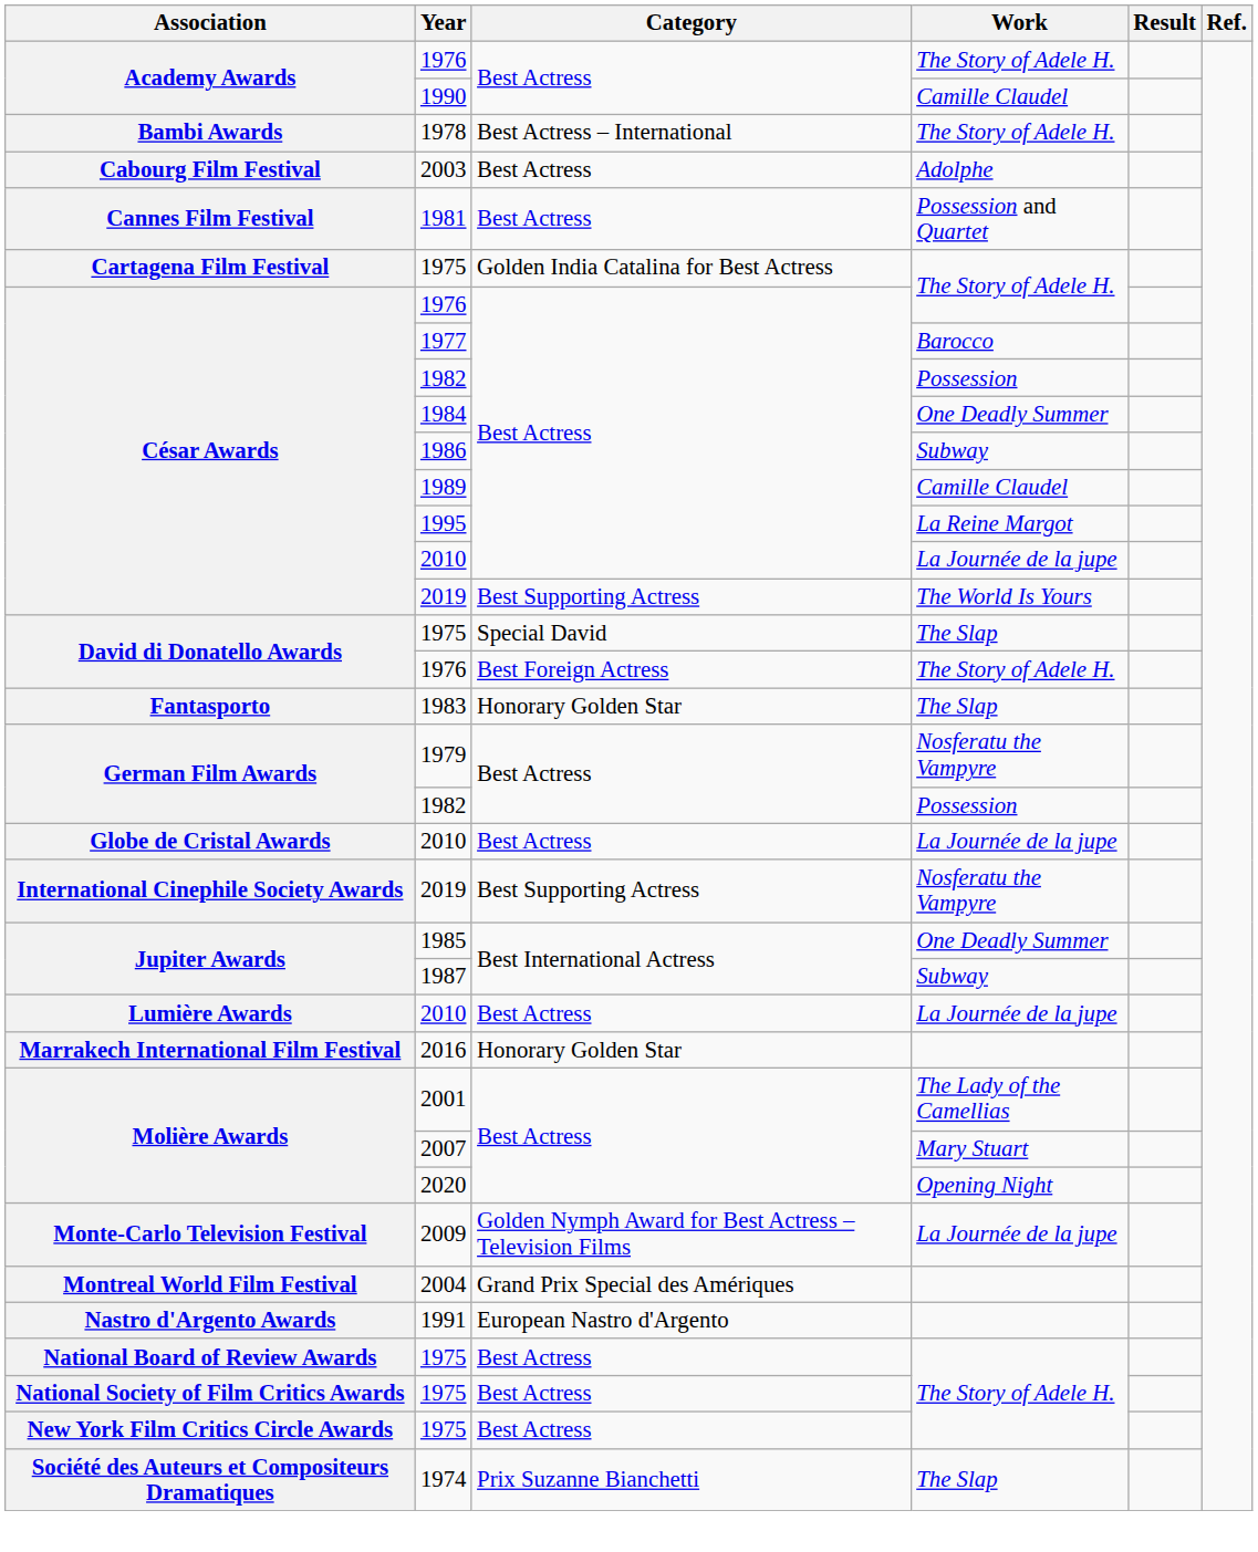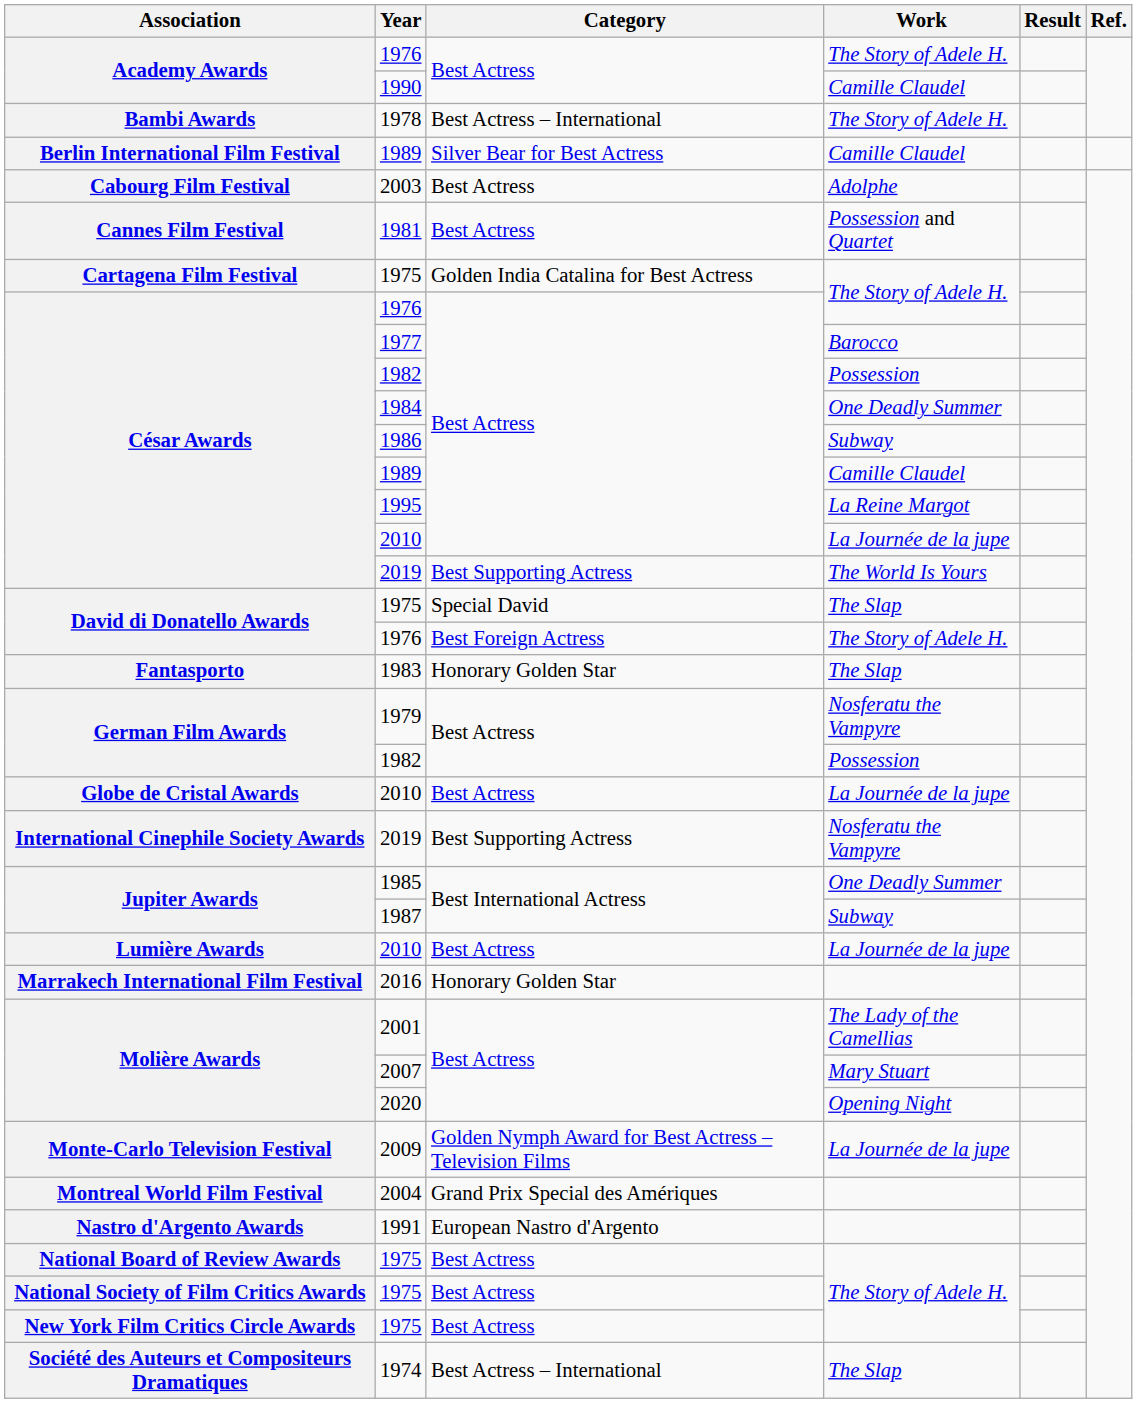 <table class="wikitable sortable">
 <tr>
 <th>Association</th>
 <th>Year</th>
 <th>Category</th>
 <th>Work</th>
 <th>Result</th>
 <th>Ref.</th>
 </tr>
 <tr>
 <th rowspan="2" scope="row" style="text-align:center;"><a href='#'>Academy Awards</a></th>
 <td style="text-align:center;"><a href='#'>1976</a></td>
 <td rowspan="2"><a href='#'>Best Actress</a></td>
 <td><em><a href='#'>The Story of Adele H.</a></em></td>
 <td></td>
 </tr>
 <tr>
 <td style="text-align:center;"><a href='#'>1990</a></td>
 <td><em><a href='#'>Camille Claudel</a></em></td>
 <td></td>
 </tr>
 <tr>
 <th scope="row" style="text-align:center;"><a href='#'>Bambi Awards</a></th>
 <td style="text-align:center;">1978</td>
 <td>Best Actress – International</td>
 <td><em><a href='#'>The Story of Adele H.</a></em></td>
 <td></td>
+</tr>
+<tr>
+<th scope="row" style="text-align:center;"><a href='#'>Berlin International Film Festival</a></th>
+<td style="text-align:center;"><a href='#'>1989</a></td>
+<td><a href='#'>Silver Bear for Best Actress</a></td>
+<td><em><a href='#'>Camille Claudel</a></em></td>
+<td></td>
+<td style="text-align:center;"></td>
 </tr>
 <tr>
 <th scope="row" style="text-align:center;"><a href='#'>Cabourg Film Festival</a></th>
 <td style="text-align:center;">2003</td>
 <td>Best Actress</td>
 <td><em><a href='#'>Adolphe</a></em></td>
 <td></td>
 </tr>
 <tr>
 <th scope="row" style="text-align:center;"><a href='#'>Cannes Film Festival</a></th>
 <td style="text-align:center;"><a href='#'>1981</a></td>
 <td><a href='#'>Best Actress</a></td>
 <td><em><a href='#'>Possession</a></em> and <em><a href='#'>Quartet</a></em></td>
 <td></td>
 </tr>
 <tr>
 <th scope="row" style="text-align:center;"><a href='#'>Cartagena Film Festival</a></th>
 <td style="text-align:center;">1975</td>
 <td>Golden India Catalina for Best Actress</td>
 <td rowspan="2"><em><a href='#'>The Story of Adele H.</a></em></td>
 <td></td>
 </tr>
 <tr>
 <th rowspan="9" scope="row" style="text-align:center;"><a href='#'>César Awards</a></th>
 <td style="text-align:center;"><a href='#'>1976</a></td>
 <td rowspan="8"><a href='#'>Best Actress</a></td>
 <td></td>
 </tr>
 <tr>
 <td style="text-align:center;"><a href='#'>1977</a></td>
 <td><em><a href='#'>Barocco</a></em></td>
 <td></td>
 </tr>
 <tr>
 <td style="text-align:center;"><a href='#'>1982</a></td>
 <td><em><a href='#'>Possession</a></em></td>
 <td></td>
 </tr>
 <tr>
 <td style="text-align:center;"><a href='#'>1984</a></td>
 <td><em><a href='#'>One Deadly Summer</a></em></td>
 <td></td>
 </tr>
 <tr>
 <td style="text-align:center;"><a href='#'>1986</a></td>
 <td><em><a href='#'>Subway</a></em></td>
 <td></td>
 </tr>
 <tr>
 <td style="text-align:center;"><a href='#'>1989</a></td>
 <td><em><a href='#'>Camille Claudel</a></em></td>
 <td></td>
 </tr>
 <tr>
 <td style="text-align:center;"><a href='#'>1995</a></td>
 <td><em><a href='#'>La Reine Margot</a></em></td>
 <td></td>
 </tr>
 <tr>
 <td style="text-align:center;"><a href='#'>2010</a></td>
 <td><em><a href='#'>La Journée de la jupe</a></em></td>
 <td></td>
 </tr>
 <tr>
 <td style="text-align:center;"><a href='#'>2019</a></td>
 <td><a href='#'>Best Supporting Actress</a></td>
 <td><em><a href='#'>The World Is Yours</a></em></td>
 <td></td>
 </tr>
 <tr>
 <th rowspan="2" scope="row" style="text-align:center;"><a href='#'>David di Donatello Awards</a></th>
 <td style="text-align:center;">1975</td>
 <td>Special David</td>
 <td><em><a href='#'>The Slap</a></em></td>
 <td></td>
 </tr>
 <tr>
 <td style="text-align:center;">1976</td>
 <td><a href='#'>Best Foreign Actress</a></td>
 <td><em><a href='#'>The Story of Adele H.</a></em></td>
 <td></td>
 </tr>
 <tr>
 <th scope="row" style="text-align:center;"><a href='#'>Fantasporto</a></th>
 <td style="text-align:center;">1983</td>
 <td>Honorary Golden Star</td>
 <td><em><a href='#'>The Slap</a></em></td>
 <td></td>
 </tr>
 <tr>
 <th rowspan="2" scope="row" style="text-align:center;"><a href='#'>German Film Awards</a></th>
 <td style="text-align:center;">1979</td>
 <td rowspan="2">Best Actress</td>
 <td><em><a href='#'>Nosferatu the Vampyre</a></em></td>
 <td></td>
 </tr>
 <tr>
 <td style="text-align:center;">1982</td>
 <td><em><a href='#'>Possession</a></em></td>
 <td></td>
 </tr>
 <tr>
 <th scope="row" style="text-align:center;"><a href='#'>Globe de Cristal Awards</a></th>
 <td style="text-align:center;">2010</td>
 <td><a href='#'>Best Actress</a></td>
 <td><em><a href='#'>La Journée de la jupe</a></em></td>
 <td></td>
 </tr>
 <tr>
 <th scope="row" style="text-align:center;"><a href='#'>International Cinephile Society Awards</a></th>
 <td style="text-align:center;">2019</td>
 <td>Best Supporting Actress</td>
 <td><em><a href='#'>Nosferatu the Vampyre</a></em></td>
 <td></td>
 </tr>
 <tr>
 <th rowspan="2" scope="row" style="text-align:center;"><a href='#'>Jupiter Awards</a></th>
 <td style="text-align:center;">1985</td>
 <td rowspan="2">Best International Actress</td>
 <td><em><a href='#'>One Deadly Summer</a></em></td>
 <td></td>
 </tr>
 <tr>
 <td style="text-align:center;">1987</td>
 <td><em><a href='#'>Subway</a></em></td>
 <td></td>
 </tr>
 <tr>
 <th scope="row" style="text-align:center;"><a href='#'>Lumière Awards</a></th>
 <td style="text-align:center;"><a href='#'>2010</a></td>
 <td><a href='#'>Best Actress</a></td>
 <td><em><a href='#'>La Journée de la jupe</a></em></td>
 <td></td>
 </tr>
 <tr>
 <th scope="row" style="text-align:center;"><a href='#'>Marrakech International Film Festival</a></th>
 <td style="text-align:center;">2016</td>
 <td>Honorary Golden Star</td>
 <td></td>
 <td></td>
 </tr>
 <tr>
 <th rowspan="3" scope="row" style="text-align:center;"><a href='#'>Molière Awards</a></th>
 <td style="text-align:center;">2001</td>
 <td rowspan="3"><a href='#'>Best Actress</a></td>
 <td><em><a href='#'>The Lady of the Camellias</a></em></td>
 <td></td>
 </tr>
 <tr>
 <td style="text-align:center;">2007</td>
 <td><em><a href='#'>Mary Stuart</a></em></td>
 <td></td>
 </tr>
 <tr>
 <td style="text-align:center;">2020</td>
 <td><em><a href='#'>Opening Night</a></em></td>
 <td></td>
 </tr>
 <tr>
 <th scope="row" style="text-align:center;"><a href='#'>Monte-Carlo Television Festival</a></th>
 <td style="text-align:center;">2009</td>
 <td><a href='#'>Golden Nymph Award for Best Actress – Television Films</a></td>
 <td><em><a href='#'>La Journée de la jupe</a></em></td>
 <td></td>
 </tr>
 <tr>
 <th scope="row" style="text-align:center;"><a href='#'>Montreal World Film Festival</a></th>
 <td style="text-align:center;">2004</td>
 <td>Grand Prix Special des Amériques</td>
 <td></td>
 <td></td>
 </tr>
 <tr>
 <th scope="row" style="text-align:center;"><a href='#'>Nastro d'Argento Awards</a></th>
 <td style="text-align:center;">1991</td>
 <td>European Nastro d'Argento</td>
 <td></td>
 <td></td>
 </tr>
 <tr>
 <th scope="row" style="text-align:center;"><a href='#'>National Board of Review Awards</a></th>
 <td style="text-align:center;"><a href='#'>1975</a></td>
 <td><a href='#'>Best Actress</a></td>
 <td rowspan="3"><em><a href='#'>The Story of Adele H.</a></em></td>
 <td></td>
 </tr>
 <tr>
 <th scope="row" style="text-align:center;"><a href='#'>National Society of Film Critics Awards</a></th>
 <td style="text-align:center;"><a href='#'>1975</a></td>
 <td><a href='#'>Best Actress</a></td>
 <td></td>
 </tr>
 <tr>
 <th scope="row" style="text-align:center;"><a href='#'>New York Film Critics Circle Awards</a></th>
 <td style="text-align:center;"><a href='#'>1975</a></td>
 <td><a href='#'>Best Actress</a></td>
 <td></td>
 </tr>
 <tr>
 <th scope="row" style="text-align:center;"><a href='#'>Société des Auteurs et Compositeurs Dramatiques</a></th>
 <td style="text-align:center;">1974</td>
-<td><a href='#'>Prix Suzanne Bianchetti</a></td>
+<td>Best Actress – International</td>
 <td><em><a href='#'>The Slap</a></em></td>
 <td></td>
 </tr>
 </table>
